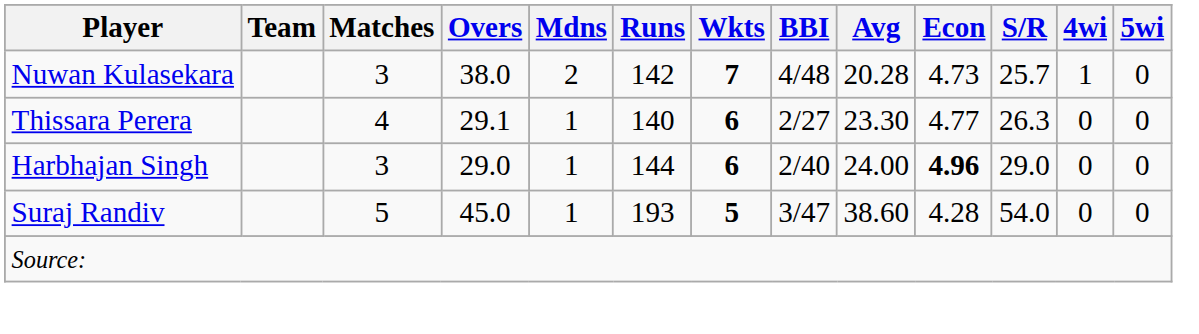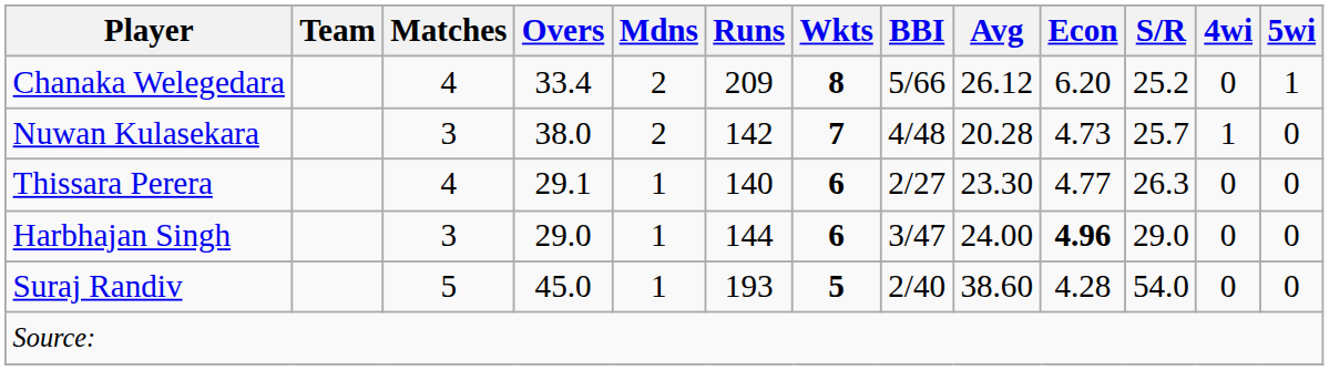 <table class="wikitable" style="text-align:center;">
 <tr>
 <th>Player</th>
 <th>Team</th>
 <th>Matches</th>
 <th><a href='#'>Overs</a></th>
 <th><a href='#'>Mdns</a></th>
 <th><a href='#'>Runs</a></th>
 <th><a href='#'>Wkts</a></th>
 <th><a href='#'>BBI</a></th>
 <th><a href='#'>Avg</a></th>
 <th><a href='#'>Econ</a></th>
 <th><a href='#'>S/R</a></th>
 <th><a href='#'>4wi</a></th>
 <th><a href='#'>5wi</a></th>
+</tr>
+<tr>
+<td align="left"><a href='#'>Chanaka Welegedara</a></td>
+<td align="left"></td>
+<td>4</td>
+<td>33.4</td>
+<td>2</td>
+<td>209</td>
+<td><strong>8</strong></td>
+<td>5/66</td>
+<td>26.12</td>
+<td>6.20</td>
+<td>25.2</td>
+<td>0</td>
+<td>1</td>
 </tr>
 <tr>
 <td align="left"><a href='#'>Nuwan Kulasekara</a></td>
 <td align="left"></td>
 <td>3</td>
 <td>38.0</td>
 <td>2</td>
 <td>142</td>
 <td><strong>7</strong></td>
 <td>4/48</td>
 <td>20.28</td>
 <td>4.73</td>
 <td>25.7</td>
 <td>1</td>
 <td>0</td>
 </tr>
 <tr>
 <td align="left"><a href='#'>Thissara Perera</a></td>
 <td align="left"></td>
 <td>4</td>
 <td>29.1</td>
 <td>1</td>
 <td>140</td>
 <td><strong>6</strong></td>
 <td>2/27</td>
 <td>23.30</td>
 <td>4.77</td>
 <td>26.3</td>
 <td>0</td>
 <td>0</td>
 </tr>
 <tr>
 <td align="left"><a href='#'>Harbhajan Singh</a></td>
 <td align="left"></td>
 <td>3</td>
 <td>29.0</td>
 <td>1</td>
 <td>144</td>
 <td><strong>6</strong></td>
-<td>2/40</td>
+<td>3/47</td>
 <td>24.00</td>
 <td><strong>4.96</strong></td>
 <td>29.0</td>
 <td>0</td>
 <td>0</td>
 </tr>
 <tr>
 <td align="left"><a href='#'>Suraj Randiv</a></td>
 <td align="left"></td>
 <td>5</td>
 <td>45.0</td>
 <td>1</td>
 <td>193</td>
 <td><strong>5</strong></td>
-<td>3/47</td>
+<td>2/40</td>
 <td>38.60</td>
 <td>4.28</td>
 <td>54.0</td>
 <td>0</td>
 <td>0</td>
 </tr>
 <tr>
 <td colspan=13 align="left"><small><em>Source: </em></small></td>
 </tr>
 </table>
